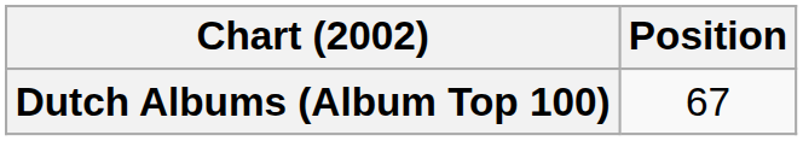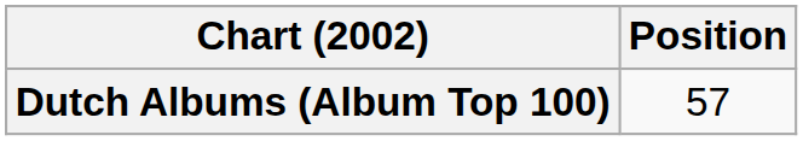 <table class="wikitable plainrowheaders">
 <tr>
 <th>Chart (2002)</th>
 <th>Position</th>
 </tr>
 <tr>
 <th scope="row">Dutch Albums (Album Top 100)</th>
-<td style="text-align:center;">67</td>
+<td style="text-align:center;">57</td>
 </tr>
 </table>
